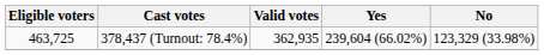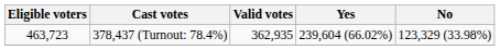 <table class="wikitable" style="text-align:right">
 <tr>
 <th>Eligible voters</th>
 <th>Cast votes</th>
 <th>Valid votes</th>
 <th>Yes</th>
 <th>No</th>
 </tr>
 <tr>
-<td align=center>463,725</td>
+<td align=center>463,723</td>
 <td align=center>378,437 (Turnout: 78.4%)</td>
 <td>362,935</td>
 <td align="center">239,604 (66.02%)</td>
 <td align="center">123,329 (33.98%)</td>
 </tr>
 <tr>
 </tr>
 </table>
